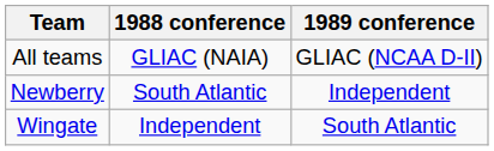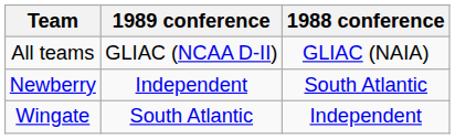 <table class="wikitable sortable">
 <tr>
 <th>Team</th>
+<th>1989 conference</th>
 <th>1988 conference</th>
-<th>1989 conference</th>
 </tr>
 <tr style="text-align:center;">
 <td>All teams</td>
+<td>GLIAC (<a href='#'>NCAA D-II</a>)</td>
 <td><a href='#'>GLIAC</a> (NAIA)</td>
-<td>GLIAC (<a href='#'>NCAA D-II</a>)</td>
 </tr>
 <tr style="text-align:center;">
 <td><a href='#'>Newberry</a></td>
+<td><a href='#'>Independent</a></td>
+<td><a href='#'>South Atlantic</a></td>
+</tr>
+<tr style="text-align:center;">
+<td><a href='#'>Wingate</a></td>
 <td><a href='#'>South Atlantic</a></td>
 <td><a href='#'>Independent</a></td>
 </tr>
-<tr style="text-align:center;">
-<td><a href='#'>Wingate</a></td>
-<td><a href='#'>Independent</a></td>
-<td><a href='#'>South Atlantic</a></td>
-</tr>
 </table>
